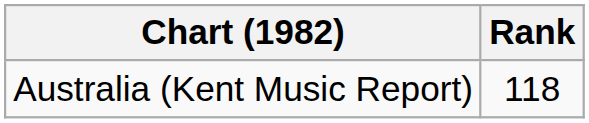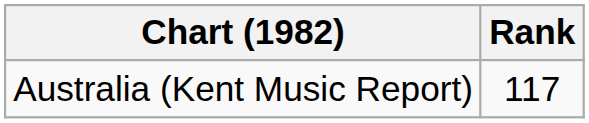 <table class="wikitable">
 <tr>
 <th>Chart (1982)</th>
 <th>Rank</th>
 </tr>
 <tr>
 <td>Australia (Kent Music Report)</td>
-<td align="center">118</td>
+<td align="center">117</td>
 </tr>
 </table>
